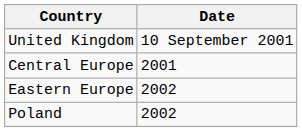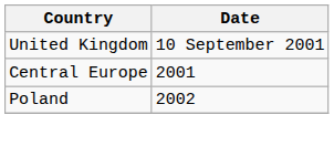 <table class="wikitable">
 <tr>
 <th>Country</th>
 <th>Date</th>
 </tr>
 <tr>
 <td>United Kingdom</td>
 <td>10 September 2001</td>
 </tr>
 <tr>
 <td>Central Europe</td>
 <td>2001</td>
 </tr>
 <tr>
-<td>Eastern Europe</td>
-<td>2002</td>
-</tr>
-<tr>
 <td>Poland</td>
 <td>2002</td>
 </tr>
 <tr>
 </tr>
 </table>
